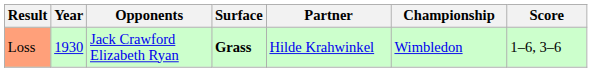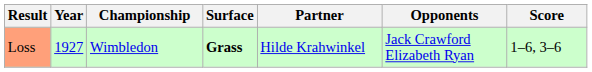 <table class="sortable wikitable">
 <tr>
 <th>Result</th>
 <th>Year</th>
-<th style="width:130px">Opponents</th>
+<th style="width:120px">Championship</th>
 <th style="width:50px">Surface</th>
 <th style="width:130px">Partner</th>
-<th style="width:120px">Championship</th>
+<th style="width:130px">Opponents</th>
 <th style="width:80px" class="unsortable">Score</th>
 </tr>
 <tr style="background:#ccffcc;">
 <td style="background:#ffa07a;">Loss</td>
-<td><a href='#'>1930</a></td>
-<td> <a href='#'>Jack Crawford</a><br> <a href='#'>Elizabeth Ryan</a></td>
+<td><a href='#'>1927</a></td>
+<td><a href='#'>Wimbledon</a></td>
 <td><strong>Grass</strong></td>
 <td> <a href='#'>Hilde Krahwinkel</a></td>
-<td><a href='#'>Wimbledon</a></td>
+<td> <a href='#'>Jack Crawford</a><br> <a href='#'>Elizabeth Ryan</a></td>
 <td>1–6, 3–6</td>
 </tr>
 </table>
